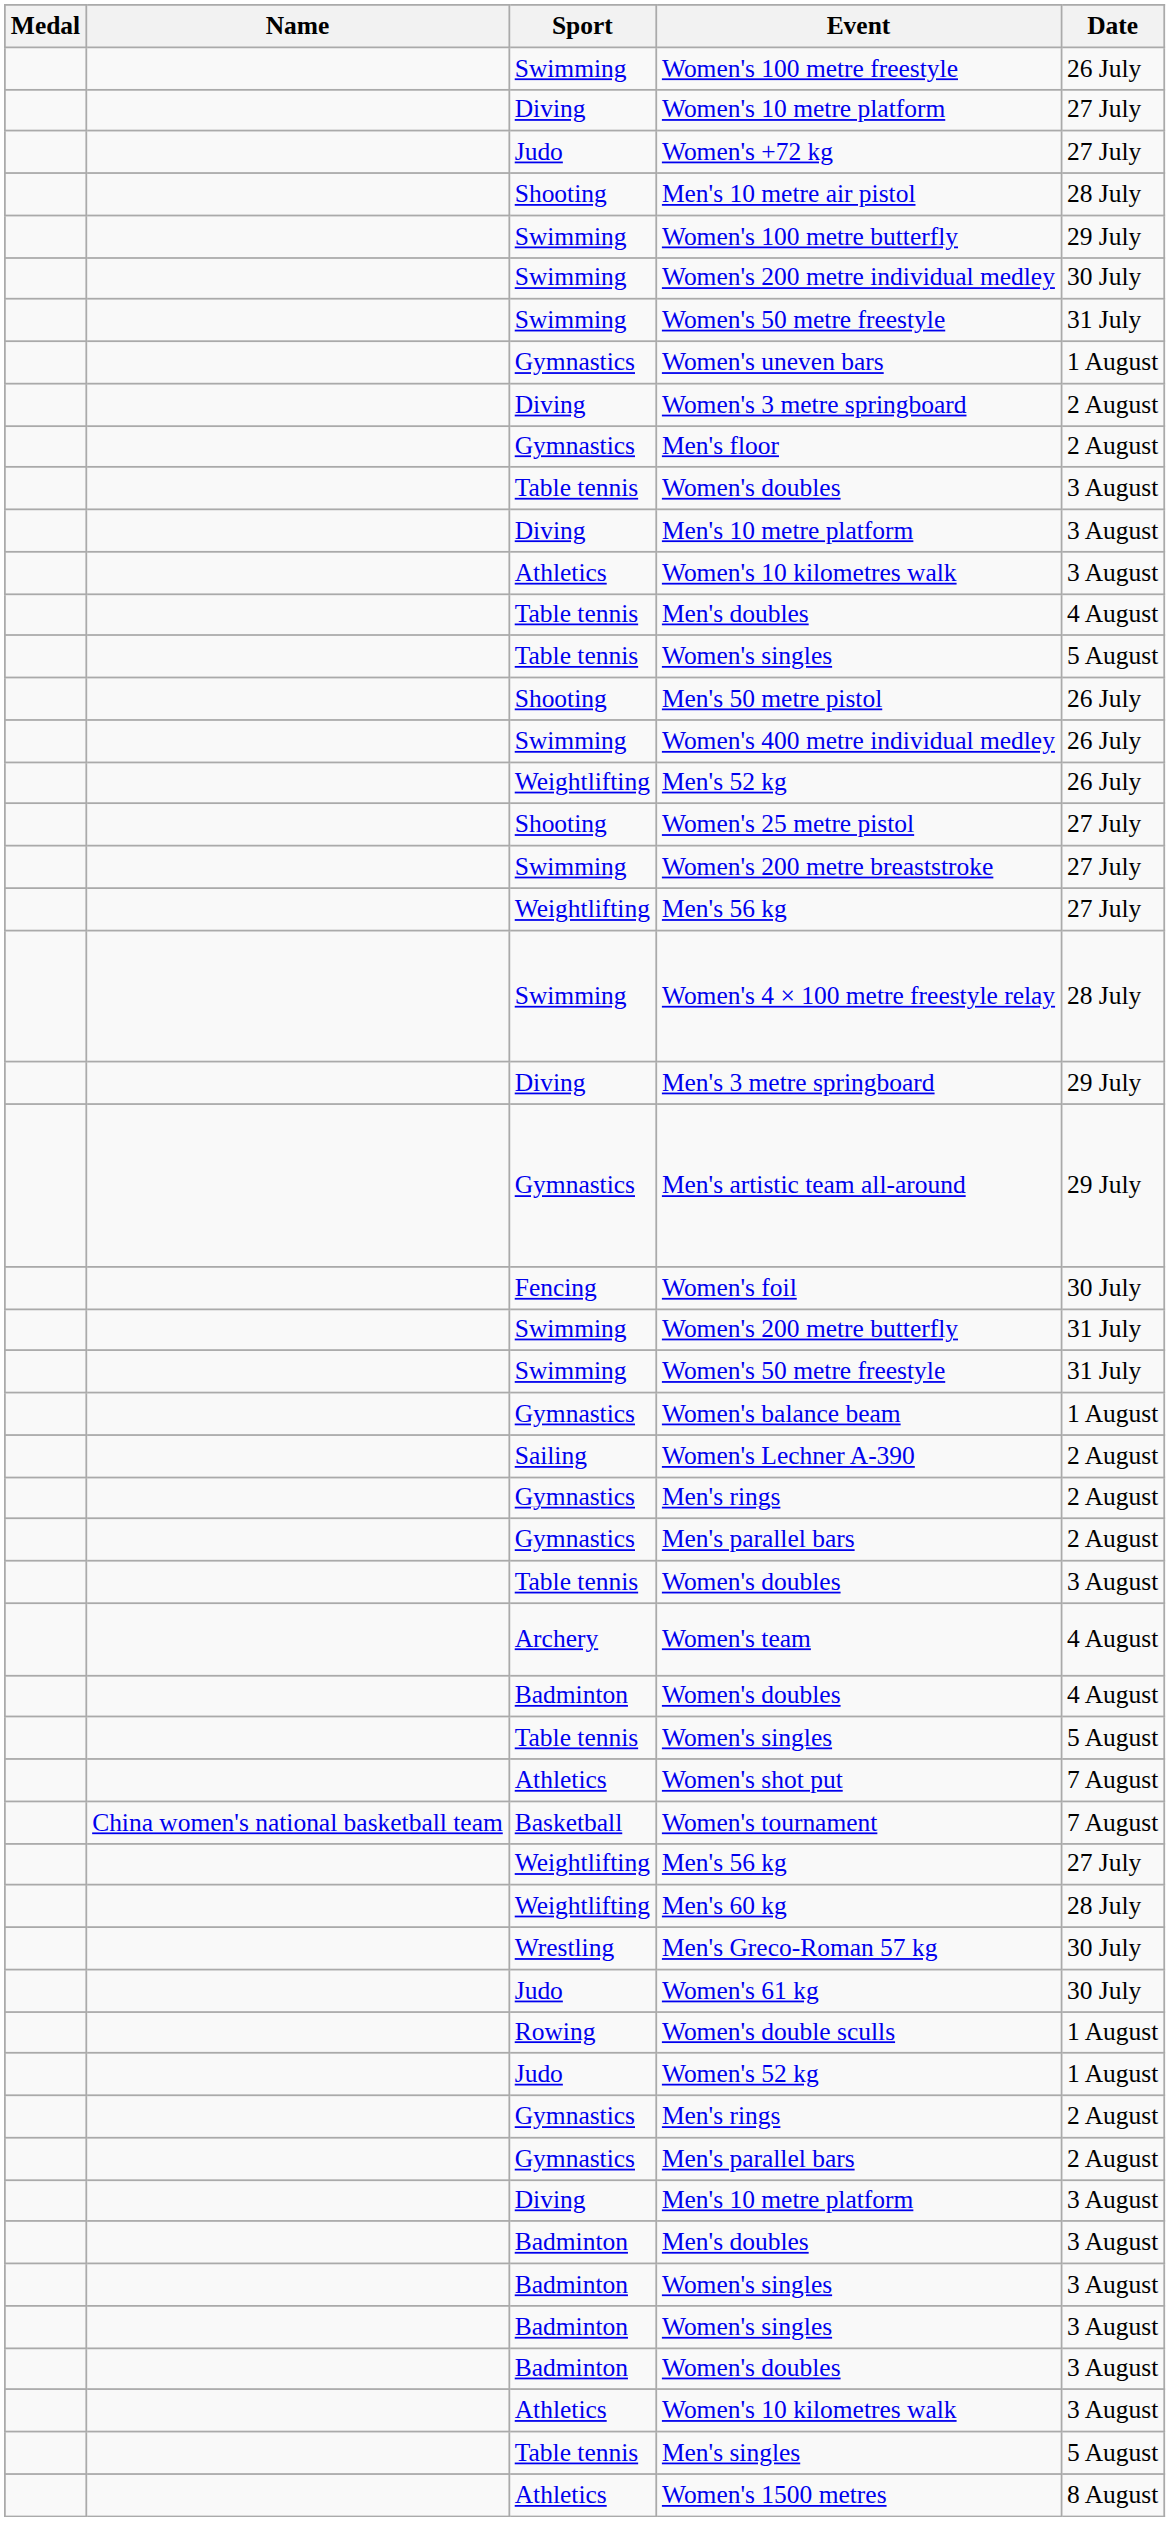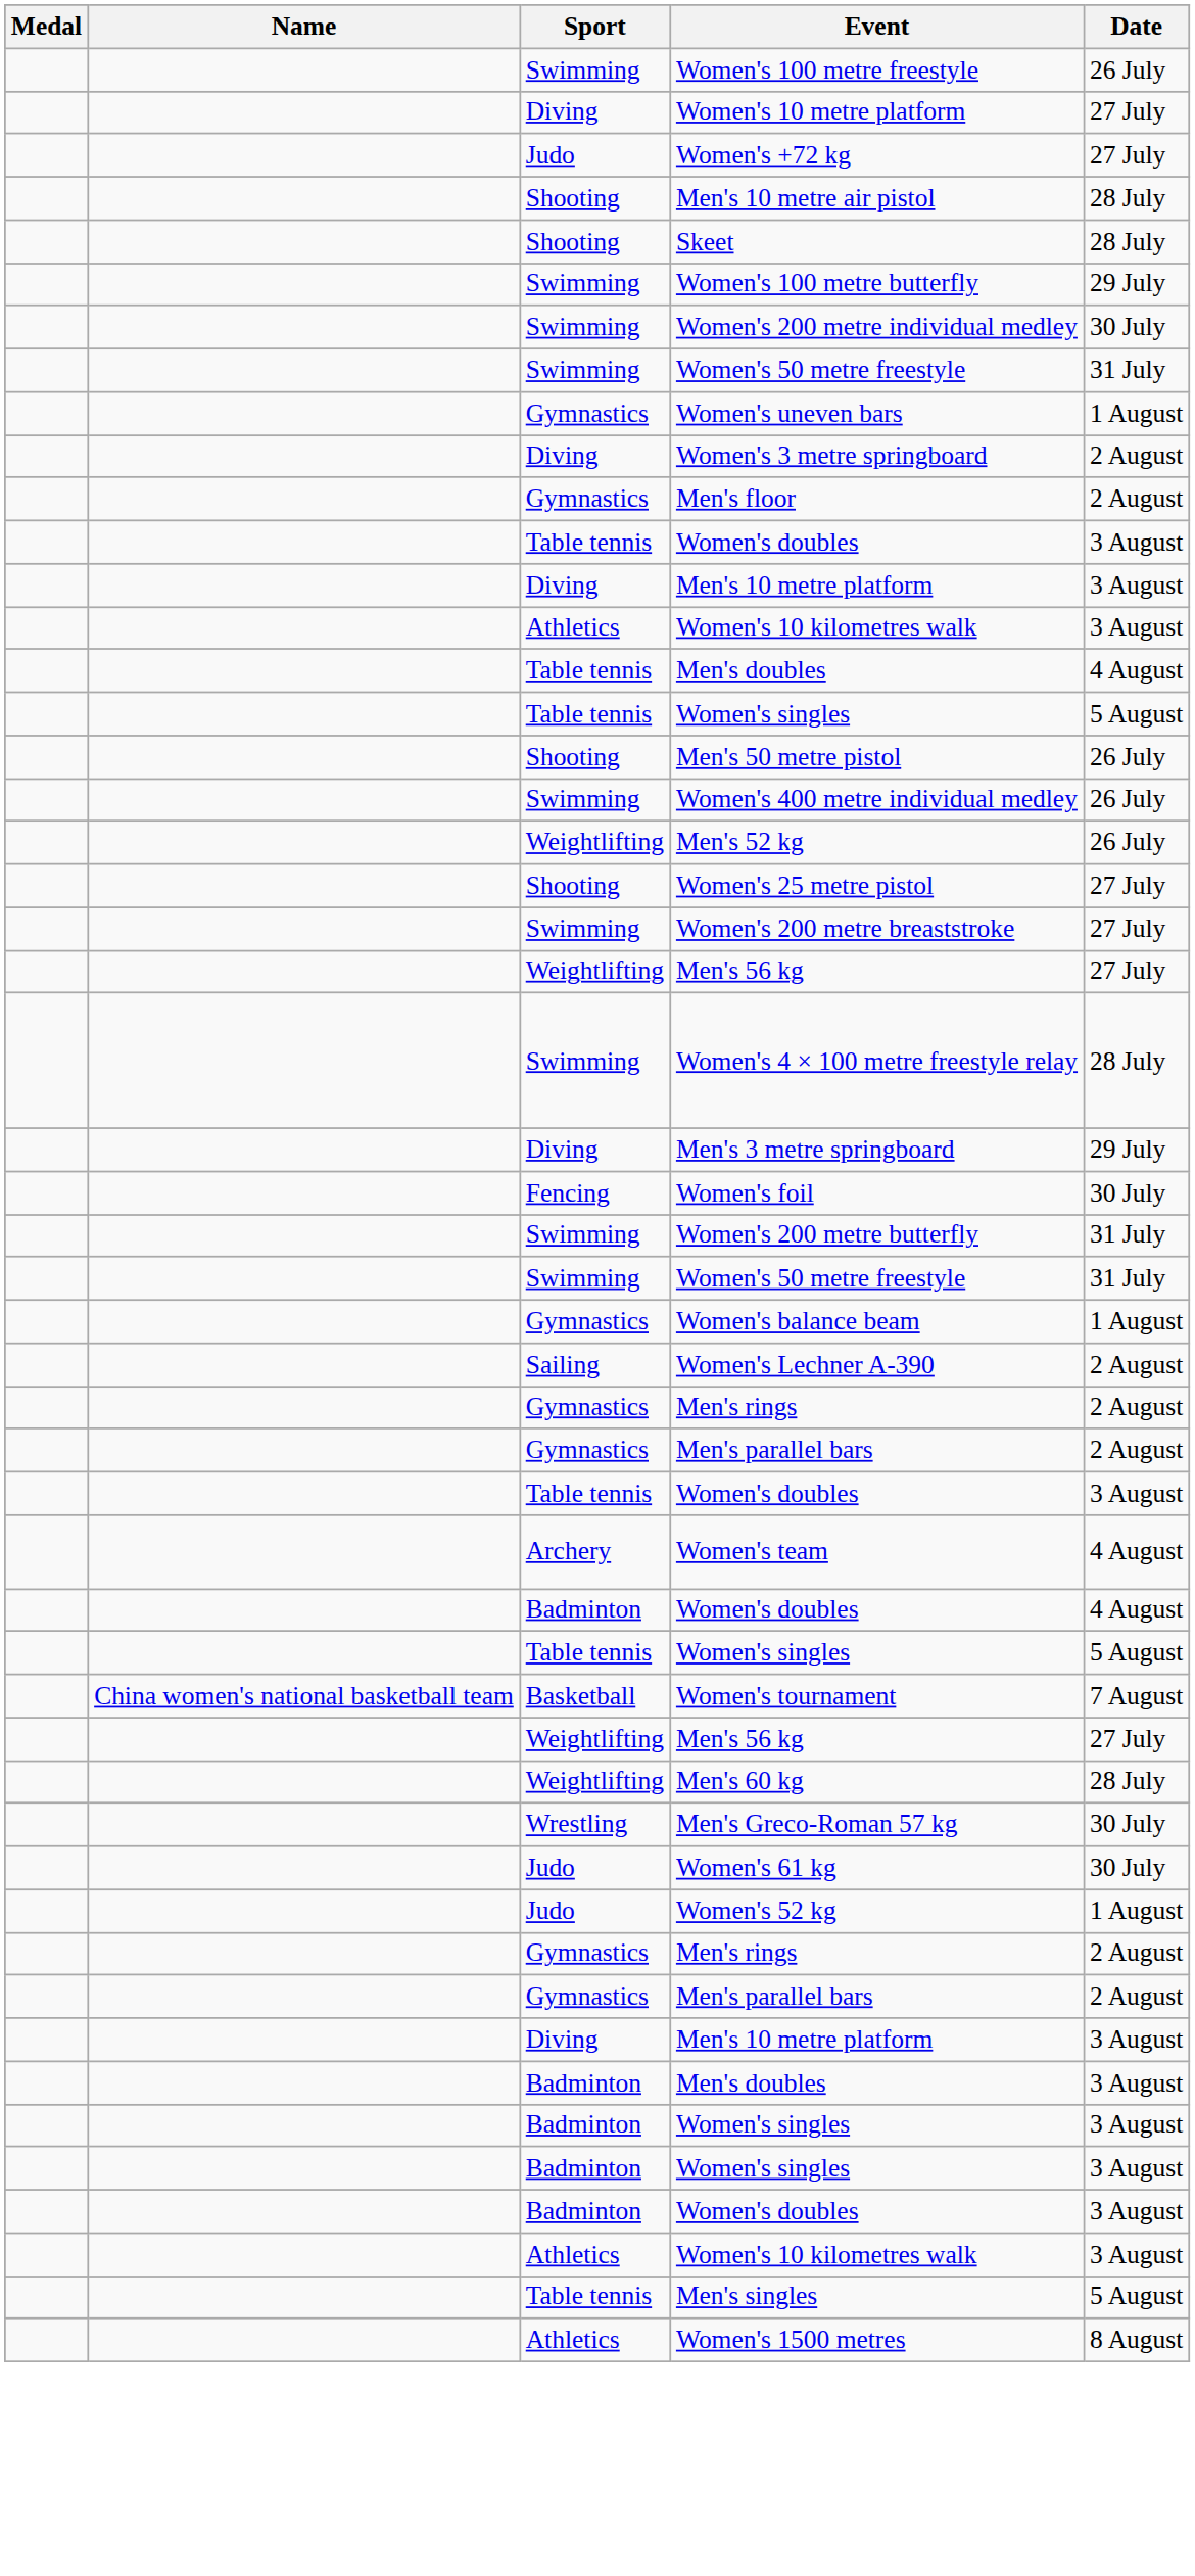 <table class="wikitable sortable" style="font-size:90%">
 <tr>
 <th>Medal</th>
 <th>Name</th>
 <th>Sport</th>
 <th>Event</th>
 <th>Date</th>
 </tr>
 <tr>
 <td></td>
 <td></td>
 <td><a href='#'>Swimming</a></td>
 <td><a href='#'>Women's 100 metre freestyle</a></td>
 <td>26 July</td>
 </tr>
 <tr>
 <td></td>
 <td></td>
 <td><a href='#'>Diving</a></td>
 <td><a href='#'>Women's 10 metre platform</a></td>
 <td>27 July</td>
 </tr>
 <tr>
 <td></td>
 <td></td>
 <td><a href='#'>Judo</a></td>
 <td><a href='#'>Women's +72 kg</a></td>
 <td>27 July</td>
 </tr>
 <tr>
 <td></td>
 <td></td>
 <td><a href='#'>Shooting</a></td>
 <td><a href='#'>Men's 10 metre air pistol</a></td>
+<td>28 July</td>
+</tr>
+<tr>
+<td></td>
+<td></td>
+<td><a href='#'>Shooting</a></td>
+<td><a href='#'>Skeet</a></td>
 <td>28 July</td>
 </tr>
 <tr>
 <td></td>
 <td></td>
 <td><a href='#'>Swimming</a></td>
 <td><a href='#'>Women's 100 metre butterfly</a></td>
 <td>29 July</td>
 </tr>
 <tr>
 <td></td>
 <td></td>
 <td><a href='#'>Swimming</a></td>
 <td><a href='#'>Women's 200 metre individual medley</a></td>
 <td>30 July</td>
 </tr>
 <tr>
 <td></td>
 <td></td>
 <td><a href='#'>Swimming</a></td>
 <td><a href='#'>Women's 50 metre freestyle</a></td>
 <td>31 July</td>
 </tr>
 <tr>
 <td></td>
 <td></td>
 <td><a href='#'>Gymnastics</a></td>
 <td><a href='#'>Women's uneven bars</a></td>
 <td>1 August</td>
 </tr>
 <tr>
 <td></td>
 <td></td>
 <td><a href='#'>Diving</a></td>
 <td><a href='#'>Women's 3 metre springboard</a></td>
 <td>2 August</td>
 </tr>
 <tr>
 <td></td>
 <td></td>
 <td><a href='#'>Gymnastics</a></td>
 <td><a href='#'>Men's floor</a></td>
 <td>2 August</td>
 </tr>
 <tr>
 <td></td>
 <td><br></td>
 <td><a href='#'>Table tennis</a></td>
 <td><a href='#'>Women's doubles</a></td>
 <td>3 August</td>
 </tr>
 <tr>
 <td></td>
 <td></td>
 <td><a href='#'>Diving</a></td>
 <td><a href='#'>Men's 10 metre platform</a></td>
 <td>3 August</td>
 </tr>
 <tr>
 <td></td>
 <td></td>
 <td><a href='#'>Athletics</a></td>
 <td><a href='#'>Women's 10 kilometres walk</a></td>
 <td>3 August</td>
 </tr>
 <tr>
 <td></td>
 <td><br></td>
 <td><a href='#'>Table tennis</a></td>
 <td><a href='#'>Men's doubles</a></td>
 <td>4 August</td>
 </tr>
 <tr>
 <td></td>
 <td></td>
 <td><a href='#'>Table tennis</a></td>
 <td><a href='#'>Women's singles</a></td>
 <td>5 August</td>
 </tr>
 <tr>
 <td></td>
 <td></td>
 <td><a href='#'>Shooting</a></td>
 <td><a href='#'>Men's 50 metre pistol</a></td>
 <td>26 July</td>
 </tr>
 <tr>
 <td></td>
 <td></td>
 <td><a href='#'>Swimming</a></td>
 <td><a href='#'>Women's 400 metre individual medley</a></td>
 <td>26 July</td>
 </tr>
 <tr>
 <td></td>
 <td></td>
 <td><a href='#'>Weightlifting</a></td>
 <td><a href='#'>Men's 52 kg</a></td>
 <td>26 July</td>
 </tr>
 <tr>
 <td></td>
 <td></td>
 <td><a href='#'>Shooting</a></td>
 <td><a href='#'>Women's 25 metre pistol</a></td>
 <td>27 July</td>
 </tr>
 <tr>
 <td></td>
 <td></td>
 <td><a href='#'>Swimming</a></td>
 <td><a href='#'>Women's 200 metre breaststroke</a></td>
 <td>27 July</td>
 </tr>
 <tr>
 <td></td>
 <td></td>
 <td><a href='#'>Weightlifting</a></td>
 <td><a href='#'>Men's 56 kg</a></td>
 <td>27 July</td>
 </tr>
 <tr>
 <td></td>
 <td><br><br><br><br></td>
 <td><a href='#'>Swimming</a></td>
 <td><a href='#'>Women's 4 × 100 metre freestyle relay</a></td>
 <td>28 July</td>
 </tr>
 <tr>
 <td></td>
 <td></td>
 <td><a href='#'>Diving</a></td>
 <td><a href='#'>Men's 3 metre springboard</a></td>
 <td>29 July</td>
 </tr>
 <tr>
 <td></td>
-<td><br><br><br><br><br></td>
-<td><a href='#'>Gymnastics</a></td>
-<td><a href='#'>Men's artistic team all-around</a></td>
-<td>29 July</td>
-</tr>
-<tr>
-<td></td>
 <td></td>
 <td><a href='#'>Fencing</a></td>
 <td><a href='#'>Women's foil</a></td>
 <td>30 July</td>
 </tr>
 <tr>
 <td></td>
 <td></td>
 <td><a href='#'>Swimming</a></td>
 <td><a href='#'>Women's 200 metre butterfly</a></td>
 <td>31 July</td>
 </tr>
 <tr>
 <td></td>
 <td></td>
 <td><a href='#'>Swimming</a></td>
 <td><a href='#'>Women's 50 metre freestyle</a></td>
 <td>31 July</td>
 </tr>
 <tr>
 <td></td>
 <td></td>
 <td><a href='#'>Gymnastics</a></td>
 <td><a href='#'>Women's balance beam</a></td>
 <td>1 August</td>
 </tr>
 <tr>
 <td></td>
 <td></td>
 <td><a href='#'>Sailing</a></td>
 <td><a href='#'>Women's Lechner A-390</a></td>
 <td>2 August</td>
 </tr>
 <tr>
 <td></td>
 <td></td>
 <td><a href='#'>Gymnastics</a></td>
 <td><a href='#'>Men's rings</a></td>
 <td>2 August</td>
 </tr>
 <tr>
 <td></td>
 <td></td>
 <td><a href='#'>Gymnastics</a></td>
 <td><a href='#'>Men's parallel bars</a></td>
 <td>2 August</td>
 </tr>
 <tr>
 <td></td>
 <td><br></td>
 <td><a href='#'>Table tennis</a></td>
 <td><a href='#'>Women's doubles</a></td>
 <td>3 August</td>
 </tr>
 <tr>
 <td></td>
 <td><br><br></td>
 <td><a href='#'>Archery</a></td>
 <td><a href='#'>Women's team</a></td>
 <td>4 August</td>
 </tr>
 <tr>
 <td></td>
 <td><br></td>
 <td><a href='#'>Badminton</a></td>
 <td><a href='#'>Women's doubles</a></td>
 <td>4 August</td>
 </tr>
 <tr>
 <td></td>
 <td></td>
 <td><a href='#'>Table tennis</a></td>
 <td><a href='#'>Women's singles</a></td>
 <td>5 August</td>
 </tr>
 <tr>
 <td></td>
-<td></td>
-<td><a href='#'>Athletics</a></td>
-<td><a href='#'>Women's shot put</a></td>
-<td>7 August</td>
-</tr>
-<tr>
-<td></td>
 <td><a href='#'>China women's national basketball team</a><br></td>
 <td><a href='#'>Basketball</a></td>
 <td><a href='#'>Women's tournament</a></td>
 <td>7 August</td>
 </tr>
 <tr>
 <td></td>
 <td></td>
 <td><a href='#'>Weightlifting</a></td>
 <td><a href='#'>Men's 56 kg</a></td>
 <td>27 July</td>
 </tr>
 <tr>
 <td></td>
 <td></td>
 <td><a href='#'>Weightlifting</a></td>
 <td><a href='#'>Men's 60 kg</a></td>
 <td>28 July</td>
 </tr>
 <tr>
 <td></td>
 <td></td>
 <td><a href='#'>Wrestling</a></td>
 <td><a href='#'>Men's Greco-Roman 57 kg</a></td>
 <td>30 July</td>
 </tr>
 <tr>
 <td></td>
 <td></td>
 <td><a href='#'>Judo</a></td>
 <td><a href='#'>Women's 61 kg</a></td>
 <td>30 July</td>
-</tr>
-<tr>
-<td></td>
-<td><br></td>
-<td><a href='#'>Rowing</a></td>
-<td><a href='#'>Women's double sculls</a></td>
-<td>1 August</td>
 </tr>
 <tr>
 <td></td>
 <td></td>
 <td><a href='#'>Judo</a></td>
 <td><a href='#'>Women's 52 kg</a></td>
 <td>1 August</td>
 </tr>
 <tr>
 <td></td>
 <td></td>
 <td><a href='#'>Gymnastics</a></td>
 <td><a href='#'>Men's rings</a></td>
 <td>2 August</td>
 </tr>
 <tr>
 <td></td>
 <td></td>
 <td><a href='#'>Gymnastics</a></td>
 <td><a href='#'>Men's parallel bars</a></td>
 <td>2 August</td>
 </tr>
 <tr>
 <td></td>
 <td></td>
 <td><a href='#'>Diving</a></td>
 <td><a href='#'>Men's 10 metre platform</a></td>
 <td>3 August</td>
 </tr>
 <tr>
 <td></td>
 <td><br></td>
 <td><a href='#'>Badminton</a></td>
 <td><a href='#'>Men's doubles</a></td>
 <td>3 August</td>
 </tr>
 <tr>
 <td></td>
 <td></td>
 <td><a href='#'>Badminton</a></td>
 <td><a href='#'>Women's singles</a></td>
 <td>3 August</td>
 </tr>
 <tr>
 <td></td>
 <td></td>
 <td><a href='#'>Badminton</a></td>
 <td><a href='#'>Women's singles</a></td>
 <td>3 August</td>
 </tr>
 <tr>
 <td></td>
 <td><br></td>
 <td><a href='#'>Badminton</a></td>
 <td><a href='#'>Women's doubles</a></td>
 <td>3 August</td>
 </tr>
 <tr>
 <td></td>
 <td></td>
 <td><a href='#'>Athletics</a></td>
 <td><a href='#'>Women's 10 kilometres walk</a></td>
 <td>3 August</td>
 </tr>
 <tr>
 <td></td>
 <td></td>
 <td><a href='#'>Table tennis</a></td>
 <td><a href='#'>Men's singles</a></td>
 <td>5 August</td>
 </tr>
 <tr>
 <td></td>
 <td></td>
 <td><a href='#'>Athletics</a></td>
 <td><a href='#'>Women's 1500 metres</a></td>
 <td>8 August</td>
 </tr>
 </table>
